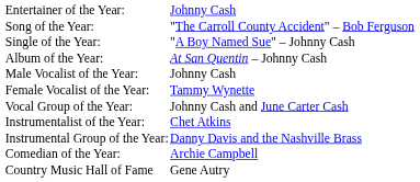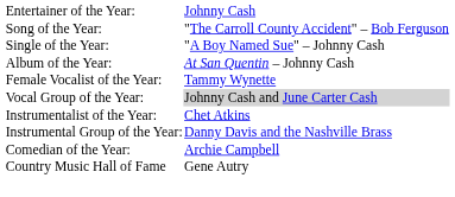 <table cellspacing="0" border="0" cellpadding="1">
 <tr>
 <td>Entertainer of the Year:</td>
 <td><a href='#'>Johnny Cash</a></td>
 </tr>
 <tr>
 <td>Song of the Year:</td>
 <td>"<a href='#'>The Carroll County Accident</a>" – <a href='#'>Bob Ferguson</a></td>
 </tr>
 <tr>
 <td>Single of the Year:</td>
 <td>"<a href='#'>A Boy Named Sue</a>" – Johnny Cash</td>
 </tr>
 <tr>
 <td>Album of the Year:</td>
 <td><em><a href='#'>At San Quentin</a></em> – Johnny Cash</td>
 </tr>
 <tr>
-<td>Male Vocalist of the Year:</td>
-<td>Johnny Cash</td>
-</tr>
-<tr>
 <td>Female Vocalist of the Year:</td>
 <td><a href='#'>Tammy Wynette</a></td>
 </tr>
 <tr>
 <td>Vocal Group of the Year:</td>
-<td>Johnny Cash and <a href='#'>June Carter Cash</a></td>
+<td style="background: lightgrey;">Johnny Cash and <a href='#'>June Carter Cash</a></td>
 </tr>
 <tr>
 <td>Instrumentalist of the Year:</td>
 <td><a href='#'>Chet Atkins</a></td>
 </tr>
 <tr>
 <td>Instrumental Group of the Year:</td>
 <td><a href='#'>Danny Davis and the Nashville Brass</a></td>
 </tr>
 <tr>
 <td>Comedian of the Year:</td>
 <td><a href='#'>Archie Campbell</a></td>
 </tr>
 <tr>
 <td>Country Music Hall of Fame</td>
 <td>Gene Autry</td>
 </tr>
 </table>
